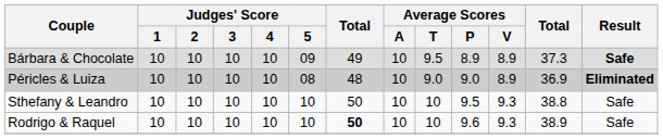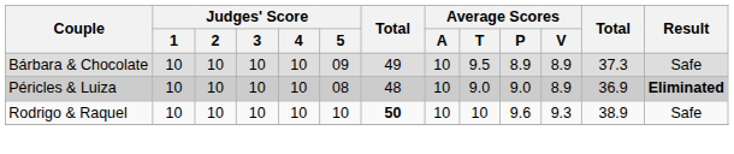 <table class="wikitable" style="text-align:center;">
 <tr>
 <th rowspan=2 width="150">Couple</th>
 <th colspan=5 width="180">Judges' Score</th>
 <th rowspan=2 width="060">Total</th>
 <th colspan=4 width="160">Average Scores</th>
 <th rowspan=2 width="060">Total</th>
 <th rowspan=2 width="060">Result</th>
 </tr>
 <tr>
 <th width="37">1</th>
 <th width="37">2</th>
 <th width="37">3</th>
 <th width="37">4</th>
 <th width="37">5</th>
 <th>A</th>
 <th>T</th>
 <th>P</th>
 <th>V</th>
 </tr>
 <tr bgcolor="DDDDDD">
 <td align="left">Bárbara & Chocolate</td>
 <td>10</td>
 <td>10</td>
 <td>10</td>
 <td>10</td>
 <td>09</td>
 <td>49</td>
 <td>10</td>
 <td>9.5</td>
 <td>8.9</td>
 <td>8.9</td>
 <td>37.3</td>
-<td><strong>Safe</strong></td>
+<td>Safe</td>
 </tr>
 <tr bgcolor="CCCCCC">
 <td align="left">Péricles & Luiza</td>
 <td>10</td>
 <td>10</td>
 <td>10</td>
 <td>10</td>
 <td>08</td>
 <td>48</td>
 <td>10</td>
 <td>9.0</td>
 <td>9.0</td>
 <td>8.9</td>
 <td>36.9</td>
 <td><strong>Eliminated</strong></td>
-</tr>
-<tr>
-<td align="left">Sthefany & Leandro</td>
-<td>10</td>
-<td>10</td>
-<td>10</td>
-<td>10</td>
-<td>10</td>
-<td>50</td>
-<td>10</td>
-<td>10</td>
-<td>9.5</td>
-<td>9.3</td>
-<td>38.8</td>
-<td>Safe</td>
 </tr>
 <tr>
 <td align="left">Rodrigo & Raquel</td>
 <td>10</td>
 <td>10</td>
 <td>10</td>
 <td>10</td>
 <td>10</td>
 <td><strong>50</strong></td>
 <td>10</td>
 <td>10</td>
 <td>9.6</td>
 <td>9.3</td>
 <td>38.9</td>
 <td>Safe</td>
 </tr>
 <tr>
 </tr>
 </table>
